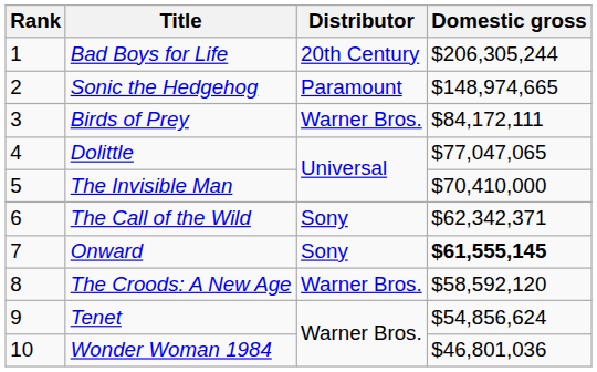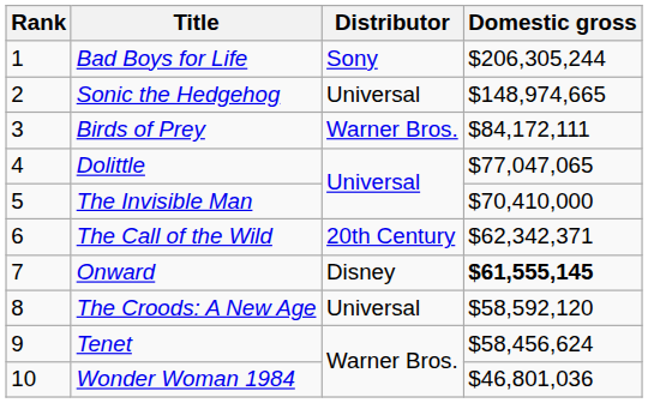 <table class="wikitable" style="margin:auto; margin:auto;">
 <tr>
 <th>Rank</th>
 <th>Title</th>
 <th>Distributor</th>
 <th>Domestic gross </th>
 </tr>
 <tr>
 <td>1</td>
 <td><em><a href='#'>Bad Boys for Life</a></em></td>
-<td><a href='#'>20th Century</a></td>
+<td><a href='#'>Sony</a></td>
 <td>$206,305,244</td>
 </tr>
 <tr>
 <td>2</td>
 <td><em><a href='#'>Sonic the Hedgehog</a></em></td>
-<td><a href='#'>Paramount</a></td>
+<td>Universal</td>
 <td>$148,974,665</td>
 </tr>
 <tr>
 <td>3</td>
 <td><em><a href='#'>Birds of Prey</a></em></td>
 <td><a href='#'>Warner Bros.</a></td>
 <td>$84,172,111</td>
 </tr>
 <tr>
 <td>4</td>
 <td><em><a href='#'>Dolittle</a></em></td>
 <td rowspan="2"><a href='#'>Universal</a></td>
 <td>$77,047,065</td>
 </tr>
 <tr>
 <td>5</td>
 <td><em><a href='#'>The Invisible Man</a></em></td>
 <td>$70,410,000</td>
 </tr>
 <tr>
 <td>6</td>
 <td><em><a href='#'>The Call of the Wild</a></em></td>
-<td><a href='#'>Sony</a></td>
+<td><a href='#'>20th Century</a></td>
 <td>$62,342,371</td>
 </tr>
 <tr>
 <td>7</td>
 <td><em><a href='#'>Onward</a></em></td>
-<td><a href='#'>Sony</a></td>
+<td>Disney</td>
 <td><strong>$61,555,145</strong></td>
 </tr>
 <tr>
 <td>8</td>
 <td><em><a href='#'>The Croods: A New Age</a></em></td>
-<td><a href='#'>Warner Bros.</a></td>
+<td>Universal</td>
 <td>$58,592,120</td>
 </tr>
 <tr>
 <td>9</td>
 <td><em><a href='#'>Tenet</a></em></td>
 <td rowspan="2">Warner Bros.</td>
-<td>$54,856,624</td>
+<td>$58,456,624</td>
 </tr>
 <tr>
 <td>10</td>
 <td><em><a href='#'>Wonder Woman 1984</a></em></td>
 <td>$46,801,036</td>
 </tr>
 </table>
